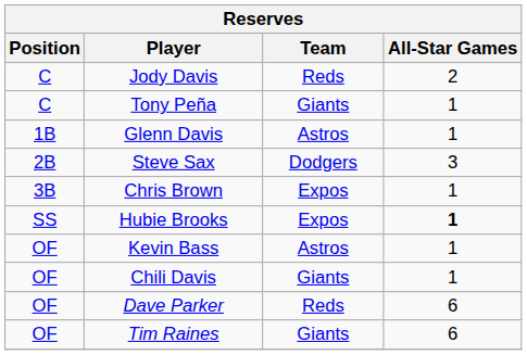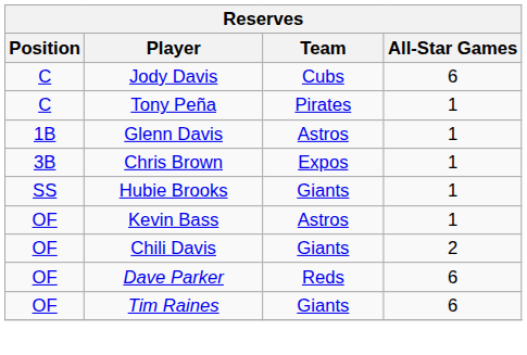 <table class="wikitable" style="font-size: 100%; text-align:center;">
 <tr>
 <th colspan="4">Reserves</th>
 </tr>
 <tr>
 <th>Position</th>
 <th width="150">Player</th>
 <th width="100">Team</th>
 <th>All-Star Games</th>
 </tr>
 <tr>
 <td><a href='#'>C</a></td>
 <td><a href='#'>Jody Davis</a></td>
-<td><a href='#'>Reds</a></td>
-<td>2</td>
+<td><a href='#'>Cubs</a></td>
+<td>6</td>
 </tr>
 <tr>
 <td><a href='#'>C</a></td>
 <td><a href='#'>Tony Peña</a></td>
-<td><a href='#'>Giants</a></td>
+<td><a href='#'>Pirates</a></td>
 <td>1</td>
 </tr>
 <tr>
 <td><a href='#'>1B</a></td>
 <td><a href='#'>Glenn Davis</a></td>
 <td><a href='#'>Astros</a></td>
 <td>1</td>
-</tr>
-<tr>
-<td><a href='#'>2B</a></td>
-<td><a href='#'>Steve Sax</a></td>
-<td><a href='#'>Dodgers</a></td>
-<td>3</td>
 </tr>
 <tr>
 <td><a href='#'>3B</a></td>
 <td><a href='#'>Chris Brown</a></td>
 <td><a href='#'>Expos</a></td>
 <td>1</td>
 </tr>
 <tr>
 <td><a href='#'>SS</a></td>
 <td><a href='#'>Hubie Brooks</a></td>
-<td><a href='#'>Expos</a></td>
-<td><strong>1</strong></td>
+<td><a href='#'>Giants</a></td>
+<td>1</td>
 </tr>
 <tr>
 <td><a href='#'>OF</a></td>
 <td><a href='#'>Kevin Bass</a></td>
 <td><a href='#'>Astros</a></td>
 <td>1</td>
 </tr>
 <tr>
 <td><a href='#'>OF</a></td>
 <td><a href='#'>Chili Davis</a></td>
 <td><a href='#'>Giants</a></td>
-<td>1</td>
+<td>2</td>
 </tr>
 <tr>
 <td><a href='#'>OF</a></td>
 <td><em><a href='#'>Dave Parker</a></em></td>
 <td><a href='#'>Reds</a></td>
 <td>6</td>
 </tr>
 <tr>
 <td><a href='#'>OF</a></td>
 <td><em><a href='#'>Tim Raines</a></em></td>
 <td><a href='#'>Giants</a></td>
 <td>6</td>
 </tr>
 <tr>
 </tr>
 </table>
